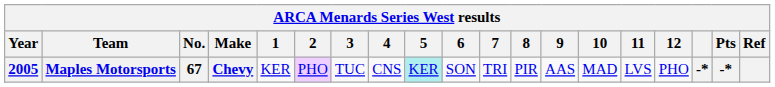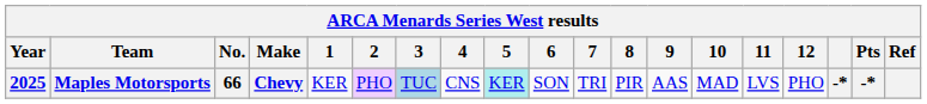 <table class="wikitable" style="text-align:center; font-size:75%">
 <tr>
 <th colspan="22"><a href='#'>ARCA Menards Series West</a> results</th>
 </tr>
 <tr>
 <th>Year</th>
 <th>Team</th>
 <th>No.</th>
 <th>Make</th>
 <th>1</th>
 <th>2</th>
 <th>3</th>
 <th>4</th>
 <th>5</th>
 <th>6</th>
 <th>7</th>
 <th>8</th>
 <th>9</th>
 <th>10</th>
 <th>11</th>
 <th>12</th>
 <th></th>
 <th>Pts</th>
 <th>Ref</th>
 </tr>
 <tr>
-<th><a href='#'>2005</a></th>
+<th><a href='#'>2025</a></th>
 <th><a href='#'>Maples Motorsports</a></th>
-<th>67</th>
+<th>66</th>
 <th><a href='#'>Chevy</a></th>
 <td><a href='#'>KER</a></td>
 <td style="background:#EFCFFF;"><a href='#'>PHO</a><br></td>
-<td><a href='#'>TUC</a></td>
+<td style="background: lightblue;"><a href='#'>TUC</a></td>
 <td><a href='#'>CNS</a></td>
 <td style="background: paleturquoise;"><a href='#'>KER</a></td>
 <td><a href='#'>SON</a></td>
 <td><a href='#'>TRI</a></td>
 <td><a href='#'>PIR</a></td>
 <td><a href='#'>AAS</a></td>
 <td><a href='#'>MAD</a></td>
 <td><a href='#'>LVS</a></td>
 <td><a href='#'>PHO</a></td>
 <th>-*</th>
 <th>-*</th>
 <th></th>
 </tr>
 </table>
